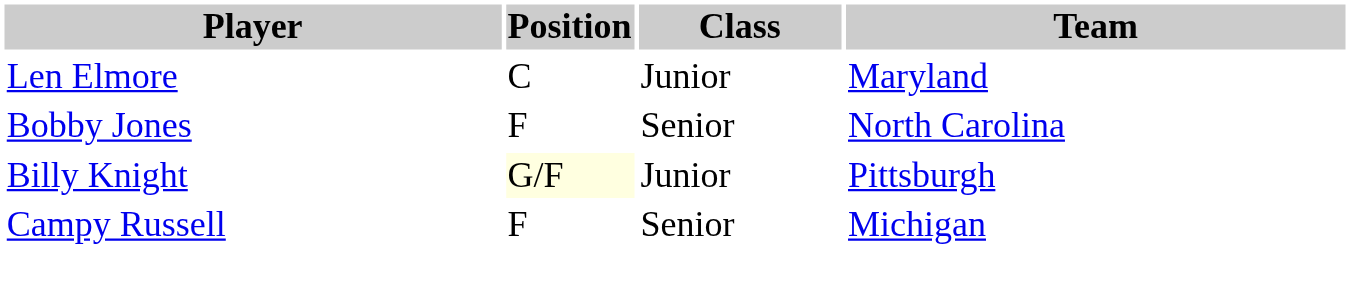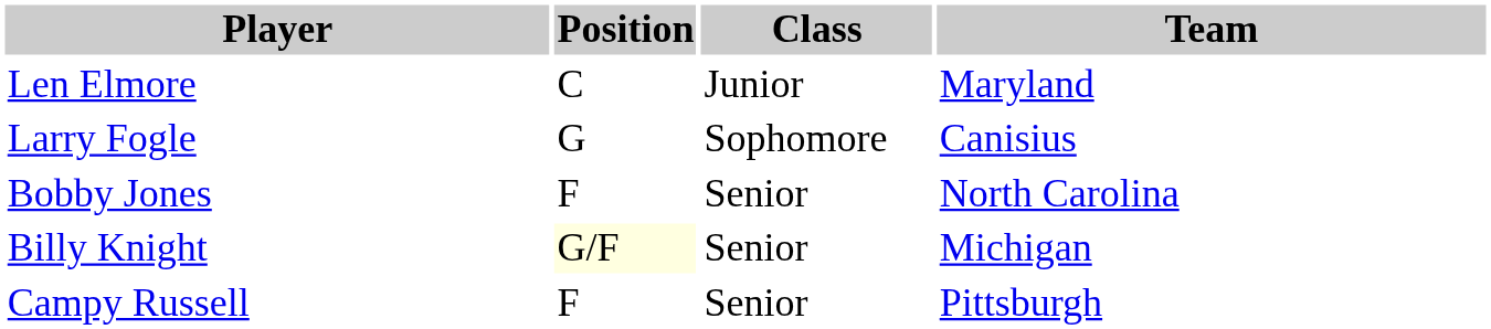 <table style="width:600px" "border:'1' 'solid' 'gray'">
 <tr>
 <th bgcolor="#CCCCCC" style="width:40%">Player</th>
 <th bgcolor="#CCCCCC" style="width:4%">Position</th>
 <th bgcolor="#CCCCCC" style="width:16%">Class</th>
 <th bgcolor="#CCCCCC" style="width:40%">Team</th>
 </tr>
 <tr>
 <td><a href='#'>Len Elmore</a></td>
 <td>C</td>
 <td>Junior</td>
 <td><a href='#'>Maryland</a></td>
 </tr>
 <tr>
+<td><a href='#'>Larry Fogle</a></td>
+<td>G</td>
+<td>Sophomore</td>
+<td><a href='#'>Canisius</a></td>
+</tr>
+<tr>
 <td><a href='#'>Bobby Jones</a></td>
 <td>F</td>
 <td>Senior</td>
 <td><a href='#'>North Carolina</a></td>
 </tr>
 <tr>
 <td><a href='#'>Billy Knight</a></td>
 <td style="background: lightyellow;">G/F</td>
-<td>Junior</td>
-<td><a href='#'>Pittsburgh</a></td>
+<td>Senior</td>
+<td><a href='#'>Michigan</a></td>
 </tr>
 <tr>
 <td><a href='#'>Campy Russell</a></td>
 <td>F</td>
 <td>Senior</td>
-<td><a href='#'>Michigan</a></td>
+<td><a href='#'>Pittsburgh</a></td>
 </tr>
 </table>
